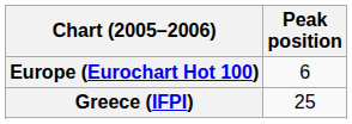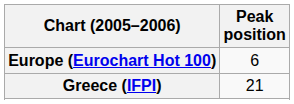 <table class="wikitable sortable plainrowheaders" style="text-align:center">
 <tr>
 <th>Chart (2005–2006)</th>
 <th>Peak<br>position</th>
 </tr>
 <tr>
 </tr>
 <tr>
 </tr>
 <tr>
 </tr>
 <tr>
 </tr>
 <tr>
 </tr>
 <tr>
 <th scope="row">Europe (<a href='#'>Eurochart Hot 100</a>)</th>
 <td>6</td>
 </tr>
 <tr>
 </tr>
 <tr>
 </tr>
 <tr>
 </tr>
 <tr>
 <th scope="row">Greece (<a href='#'>IFPI</a>)</th>
-<td>25</td>
+<td>21</td>
 </tr>
 <tr>
 </tr>
 <tr>
 </tr>
 <tr>
 </tr>
 <tr>
 </tr>
 <tr>
 </tr>
 <tr>
 </tr>
 <tr>
 </tr>
 <tr>
 </tr>
 <tr>
 </tr>
 <tr>
 </tr>
 <tr>
 </tr>
 <tr>
 </tr>
 <tr>
 </tr>
 <tr>
 </tr>
 </table>
